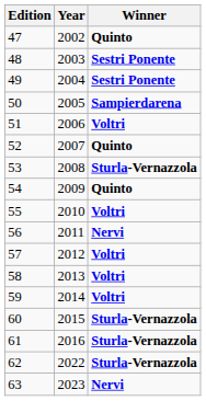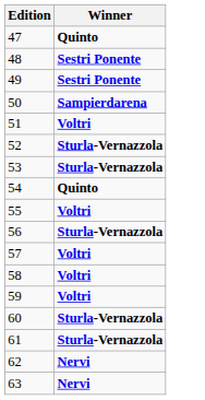 <table class="wikitable">
 <tr>
 <th>Edition</th>
-<th>Year</th>
 <th>Winner</th>
 </tr>
 <tr>
 <td>47</td>
-<td>2002</td>
 <td>  <strong>Quinto</strong></td>
 </tr>
 <tr>
 <td>48</td>
-<td>2003</td>
 <td>  <strong><a href='#'>Sestri Ponente</a></strong></td>
 </tr>
 <tr>
 <td>49</td>
-<td>2004</td>
 <td>  <strong><a href='#'>Sestri Ponente</a></strong></td>
 </tr>
 <tr>
 <td>50</td>
-<td>2005</td>
 <td>  <strong><a href='#'>Sampierdarena</a></strong></td>
 </tr>
 <tr>
 <td>51</td>
-<td>2006</td>
 <td>  <strong><a href='#'>Voltri</a></strong></td>
 </tr>
 <tr>
 <td>52</td>
-<td>2007</td>
-<td>  <strong>Quinto</strong></td>
+<td>  <strong><a href='#'>Sturla</a>-Vernazzola</strong></td>
 </tr>
 <tr>
 <td>53</td>
-<td>2008</td>
 <td>  <strong><a href='#'>Sturla</a>-Vernazzola</strong></td>
 </tr>
 <tr>
 <td>54</td>
-<td>2009</td>
 <td>  <strong>Quinto</strong></td>
 </tr>
 <tr>
 <td>55</td>
-<td>2010</td>
 <td>  <strong><a href='#'>Voltri</a></strong></td>
 </tr>
 <tr>
 <td>56</td>
-<td>2011</td>
-<td>  <strong><a href='#'>Nervi</a></strong></td>
+<td>  <strong><a href='#'>Sturla</a>-Vernazzola</strong></td>
 </tr>
 <tr>
 <td>57</td>
-<td>2012</td>
 <td>  <strong><a href='#'>Voltri</a></strong></td>
 </tr>
 <tr>
 <td>58</td>
-<td>2013</td>
 <td>  <strong><a href='#'>Voltri</a></strong></td>
 </tr>
 <tr>
 <td>59</td>
-<td>2014</td>
 <td>  <strong><a href='#'>Voltri</a></strong></td>
 </tr>
 <tr>
 <td>60</td>
-<td>2015</td>
 <td>  <strong><a href='#'>Sturla</a>-Vernazzola</strong></td>
 </tr>
 <tr>
 <td>61</td>
-<td>2016</td>
 <td>  <strong><a href='#'>Sturla</a>-Vernazzola</strong></td>
 </tr>
 <tr>
 <td>62</td>
-<td>2022</td>
-<td>  <strong><a href='#'>Sturla</a>-Vernazzola</strong></td>
+<td>  <strong><a href='#'>Nervi</a></strong></td>
 </tr>
 <tr>
 <td>63</td>
-<td>2023</td>
 <td>  <strong><a href='#'>Nervi</a></strong></td>
 </tr>
 </table>
